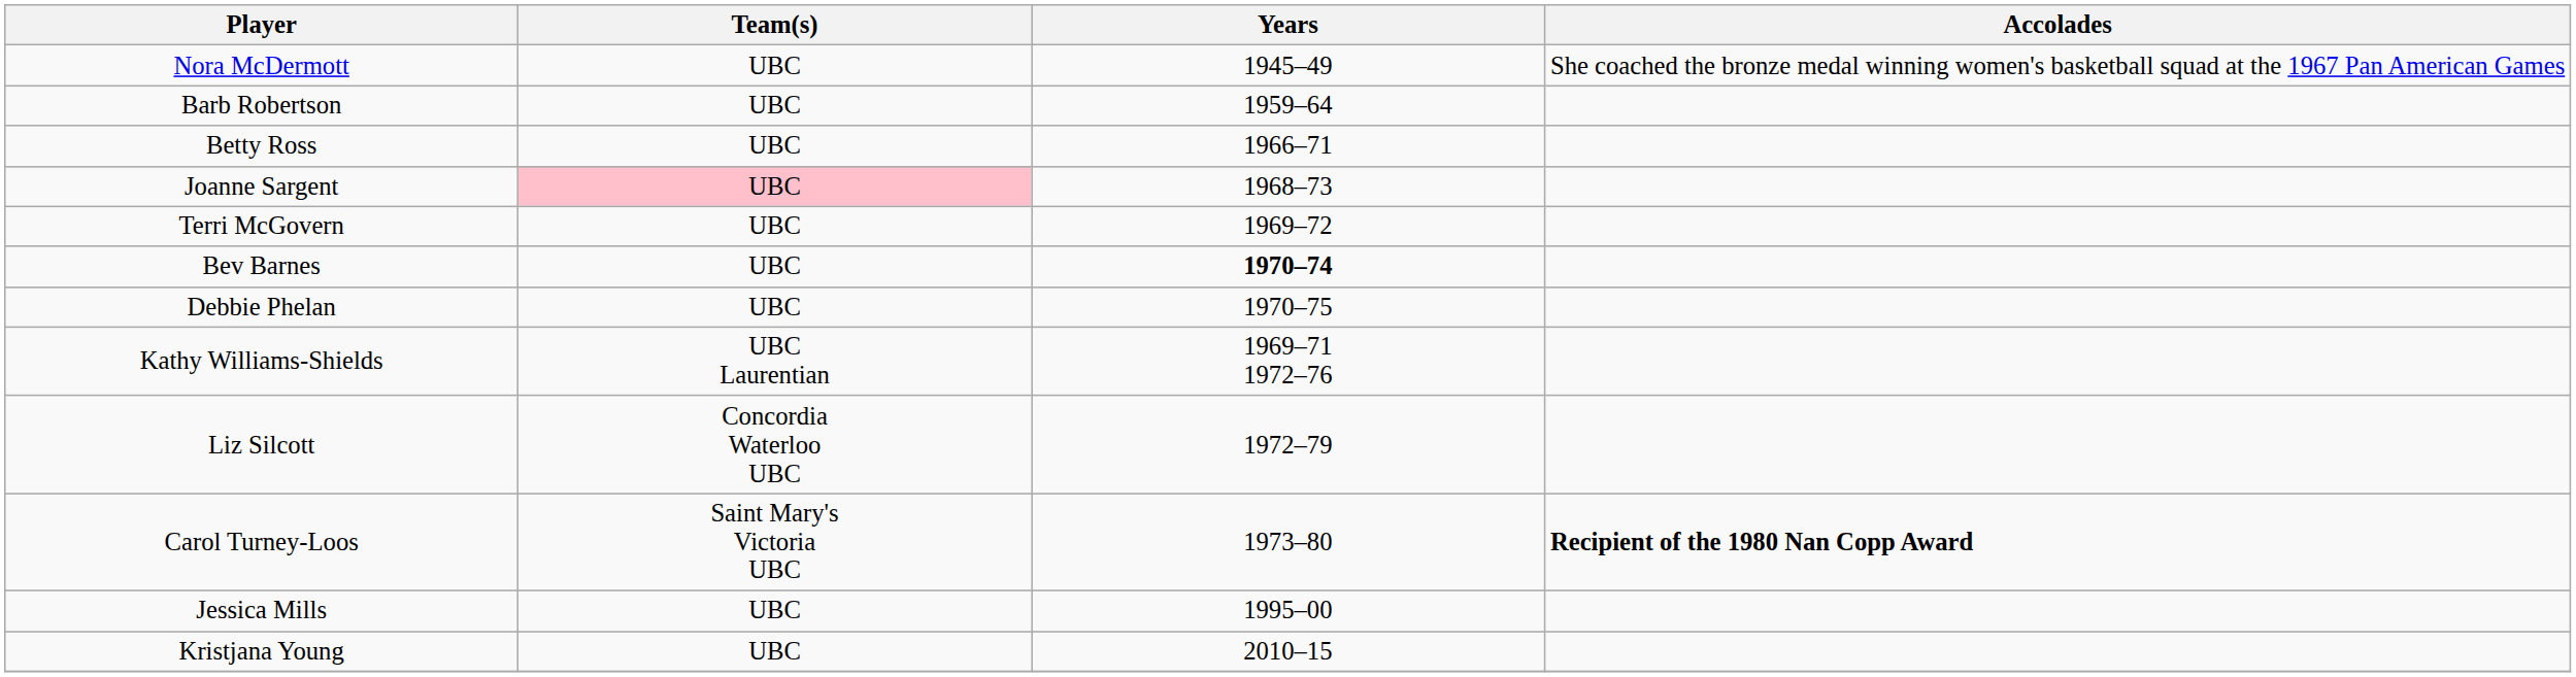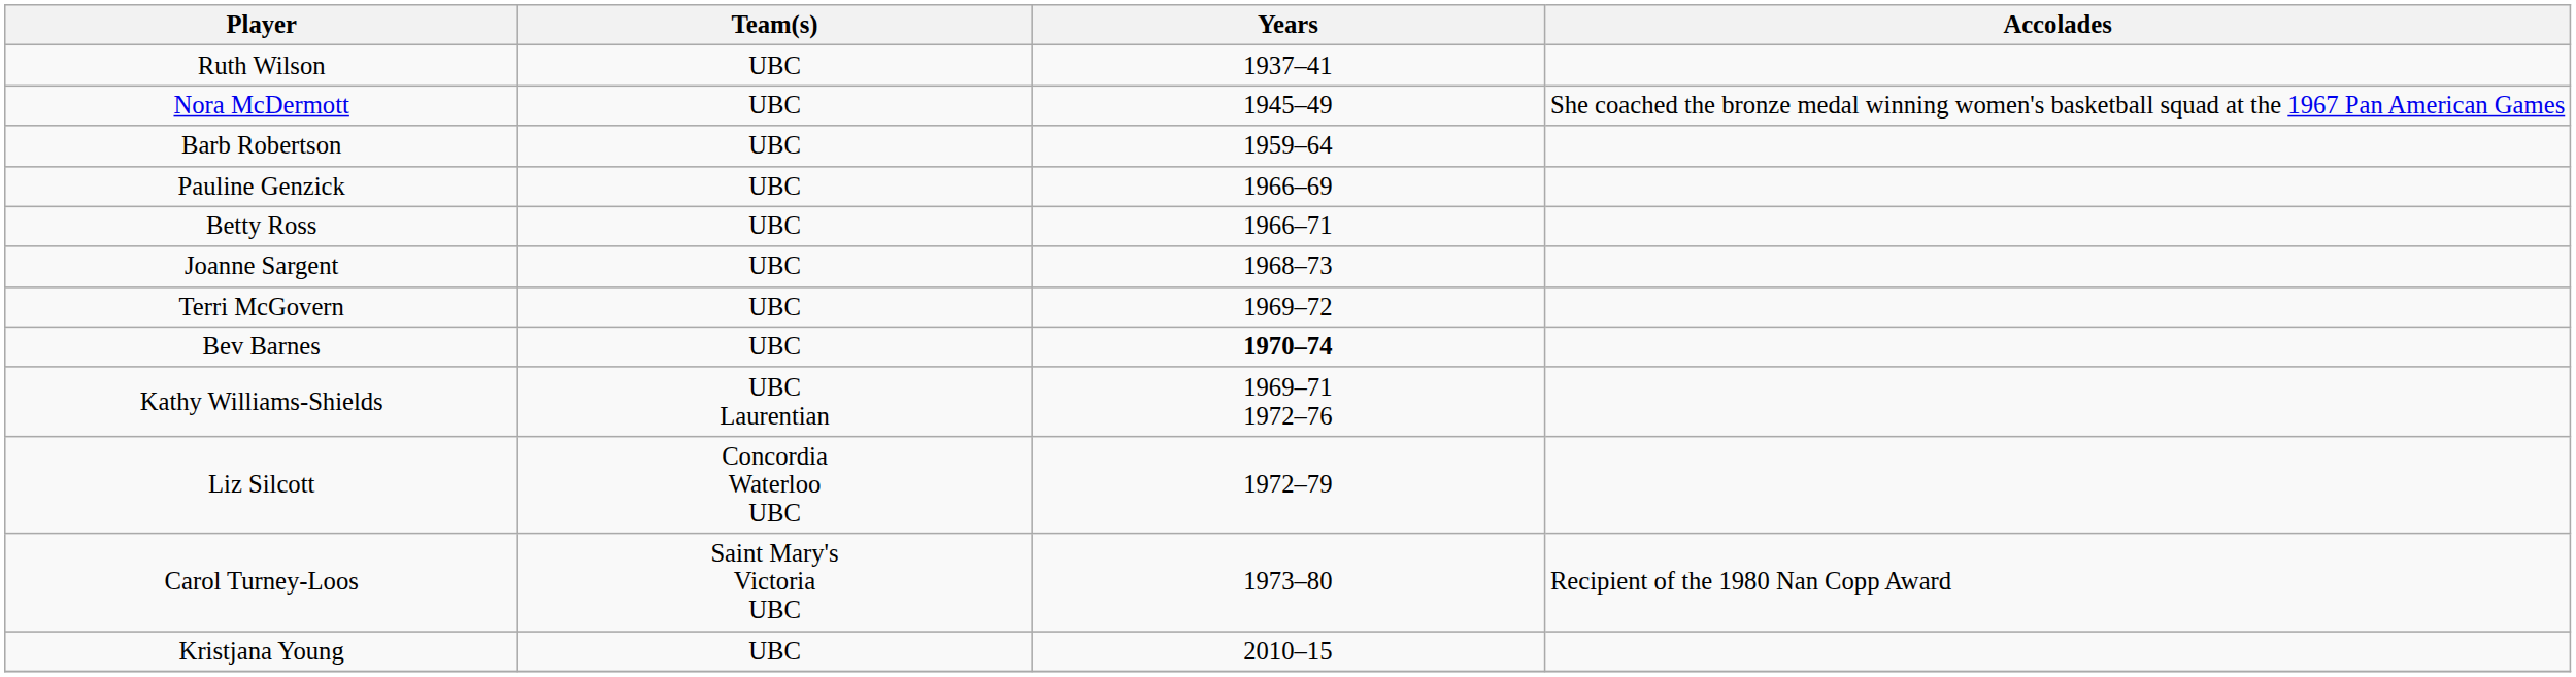 <table class="wikitable" style="text-align:center">
 <tr>
 <th>Player</th>
 <th style="width: 20%;">Team(s)</th>
 <th style="width: 20%;">Years</th>
 <th style="width: 40%;">Accolades</th>
+</tr>
+<tr>
+<td>Ruth Wilson</td>
+<td>UBC</td>
+<td>1937–41</td>
+<td style="text-align:left;"></td>
 </tr>
 <tr>
 <td><a href='#'>Nora McDermott</a></td>
 <td>UBC</td>
 <td>1945–49</td>
 <td style="text-align:left;">She coached the bronze medal winning women's basketball squad at the <a href='#'>1967 Pan American Games</a></td>
 </tr>
 <tr>
 <td>Barb Robertson</td>
 <td>UBC</td>
 <td>1959–64</td>
 <td style="text-align:left;"></td>
 </tr>
 <tr>
+<td>Pauline Genzick</td>
+<td>UBC</td>
+<td>1966–69</td>
+<td style="text-align:left;"></td>
+</tr>
+<tr>
 <td>Betty Ross</td>
 <td>UBC</td>
 <td>1966–71</td>
 <td style="text-align:left;"></td>
 </tr>
 <tr>
 <td>Joanne Sargent</td>
-<td style="background: pink;">UBC</td>
+<td>UBC</td>
 <td>1968–73</td>
 <td style="text-align:left;"></td>
 </tr>
 <tr>
 <td>Terri McGovern</td>
 <td>UBC</td>
 <td>1969–72</td>
 <td style="text-align:left;"></td>
 </tr>
 <tr>
 <td>Bev Barnes</td>
 <td>UBC</td>
 <td><strong>1970–74</strong></td>
-<td style="text-align:left;"></td>
-</tr>
-<tr>
-<td>Debbie Phelan</td>
-<td>UBC</td>
-<td>1970–75</td>
 <td style="text-align:left;"></td>
 </tr>
 <tr>
 <td>Kathy Williams-Shields</td>
 <td>UBC<br>Laurentian</td>
 <td>1969–71<br>1972–76</td>
 <td style="text-align:left;"></td>
 </tr>
 <tr>
 <td>Liz Silcott</td>
 <td>Concordia<br>Waterloo<br> UBC</td>
 <td>1972–79</td>
 <td style="text-align:left;"></td>
 </tr>
 <tr>
 <td>Carol Turney-Loos</td>
 <td>Saint Mary's<br> Victoria<br> UBC</td>
 <td>1973–80</td>
-<td style="text-align:left;"><strong>Recipient of the 1980 Nan Copp Award</strong></td>
-</tr>
-<tr>
-<td>Jessica Mills</td>
-<td>UBC</td>
-<td>1995–00</td>
-<td style="text-align:left;"></td>
+<td style="text-align:left;">Recipient of the 1980 Nan Copp Award</td>
 </tr>
 <tr>
 <td>Kristjana Young</td>
 <td>UBC</td>
 <td>2010–15</td>
 <td style="text-align:left;"></td>
 </tr>
 <tr>
 </tr>
 </table>
